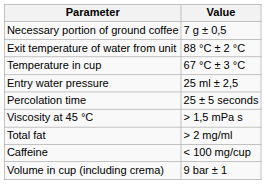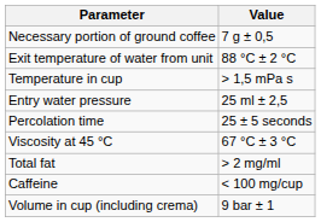 <table class="wikitable">
 <tr>
 <th>Parameter</th>
 <th>Value</th>
 </tr>
 <tr>
 <td>Necessary portion of ground coffee</td>
 <td>7 g ± 0,5</td>
 </tr>
 <tr>
 <td>Exit temperature of water from unit</td>
 <td>88 °C ± 2 °C</td>
 </tr>
 <tr>
 <td>Temperature in cup</td>
-<td>67 °C ± 3 °C</td>
+<td>> 1,5 mPa s</td>
 </tr>
 <tr>
 <td>Entry water pressure</td>
 <td>25 ml ± 2,5</td>
 </tr>
 <tr>
 <td>Percolation time</td>
 <td>25 ± 5 seconds</td>
 </tr>
 <tr>
 <td>Viscosity at 45 °C</td>
-<td>> 1,5 mPa s</td>
+<td>67 °C ± 3 °C</td>
 </tr>
 <tr>
 <td>Total fat</td>
 <td>> 2 mg/ml</td>
 </tr>
 <tr>
 <td>Caffeine</td>
 <td>< 100 mg/cup</td>
 </tr>
 <tr>
 <td>Volume in cup (including crema)</td>
 <td>9 bar ± 1</td>
 </tr>
 </table>
